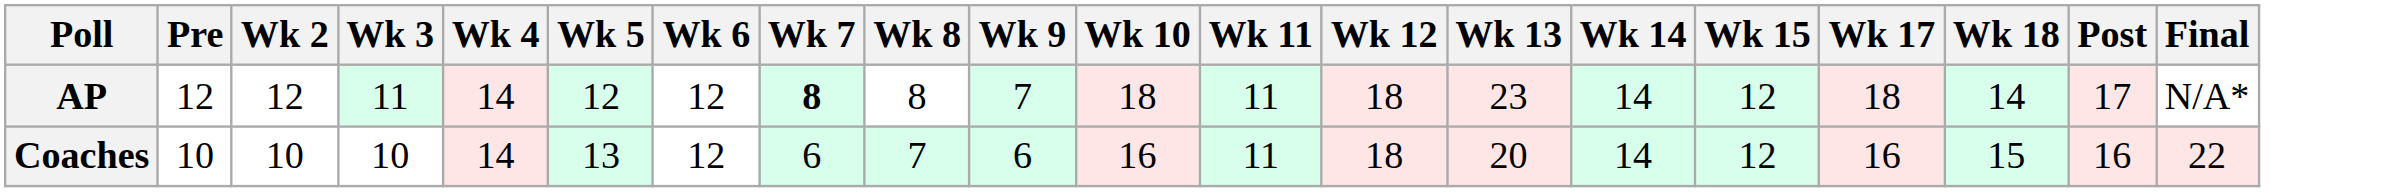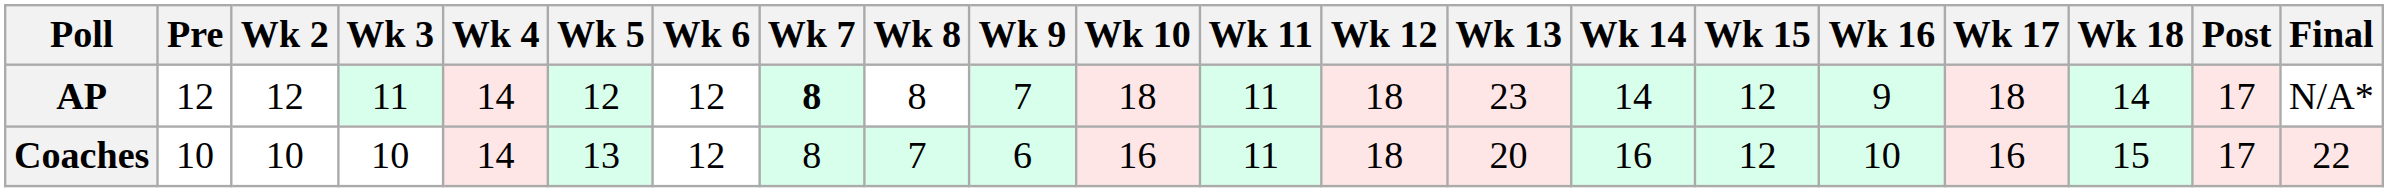 <table class="wikitable" style="white-space:nowrap;text-align:center;">
 <tr>
 <th>Poll</th>
 <th>Pre</th>
 <th>Wk 2</th>
 <th>Wk 3</th>
 <th>Wk 4</th>
 <th>Wk 5</th>
 <th>Wk 6</th>
 <th>Wk 7</th>
 <th>Wk 8</th>
 <th>Wk 9</th>
 <th>Wk 10</th>
 <th>Wk 11</th>
 <th>Wk 12</th>
 <th>Wk 13</th>
 <th>Wk 14</th>
 <th>Wk 15</th>
+<th>Wk 16</th>
 <th>Wk 17</th>
 <th>Wk 18</th>
 <th>Post</th>
 <th>Final</th>
 </tr>
 <tr>
 <th>AP</th>
 <td style="background:#FFF;">12</td>
 <td style="background:#FFF;">12</td>
 <td style="background:#D8FFEB;">11</td>
 <td style="background:#FFE6E6;">14</td>
 <td style="background:#D8FFEB;">12</td>
 <td style="background:#FFF;">12</td>
 <td style="background:#D8FFEB;"><strong>8</strong></td>
 <td style="background:#FFF;">8</td>
 <td style="background:#D8FFEB;">7</td>
 <td style="background:#FFE6E6;">18</td>
 <td style="background:#D8FFEB;">11</td>
 <td style="background:#FFE6E6;">18</td>
 <td style="background:#FFE6E6;">23</td>
 <td style="background:#D8FFEB;">14</td>
 <td style="background:#D8FFEB;">12</td>
+<td style="background:#D8FFEB;">9</td>
 <td style="background:#FFE6E6;">18</td>
 <td style="background:#D8FFEB;">14</td>
 <td style="background:#FFE6E6;">17</td>
 <td style="background:#FFF;">N/A*</td>
 </tr>
 <tr>
 <th>Coaches</th>
 <td style="background:#FFF;">10</td>
 <td style="background:#FFF;">10</td>
 <td style="background:#FFF;">10</td>
 <td style="background:#FFE6E6;">14</td>
 <td style="background:#D8FFEB;">13</td>
 <td style="background:#FFF;">12</td>
-<td style="background:#D8FFEB;">6</td>
+<td style="background:#D8FFEB;">8</td>
 <td style="background:#D8FFEB;">7</td>
 <td style="background:#D8FFEB;">6</td>
 <td style="background:#FFE6E6;">16</td>
 <td style="background:#D8FFEB;">11</td>
 <td style="background:#FFE6E6;">18</td>
 <td style="background:#FFE6E6;">20</td>
-<td style="background:#D8FFEB;">14</td>
+<td style="background:#D8FFEB;">16</td>
 <td style="background:#D8FFEB;">12</td>
+<td style="background:#D8FFEB;">10</td>
 <td style="background:#FFE6E6;">16</td>
 <td style="background:#D8FFEB;">15</td>
-<td style="background:#FFE6E6;">16</td>
+<td style="background:#FFE6E6;">17</td>
 <td style="background:#FFE6E6;">22</td>
 </tr>
 </table>
